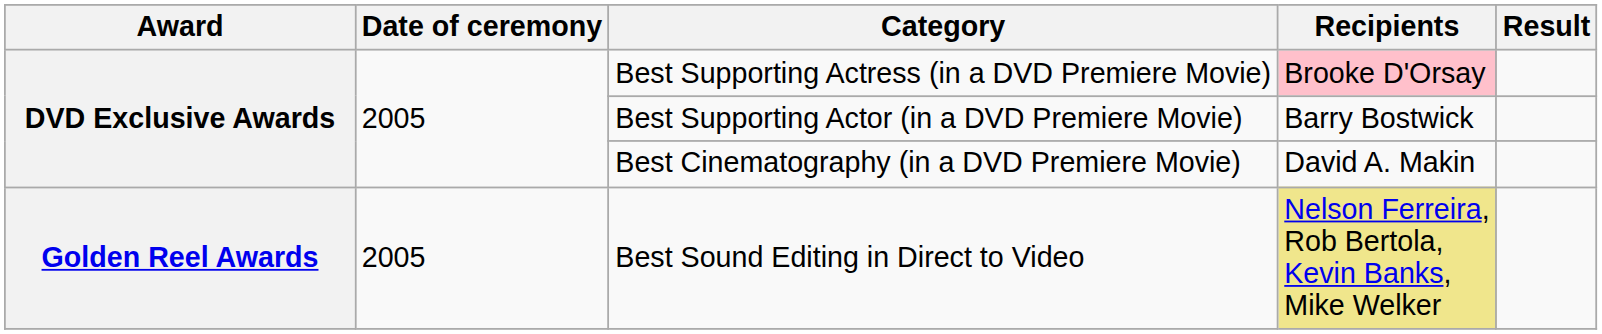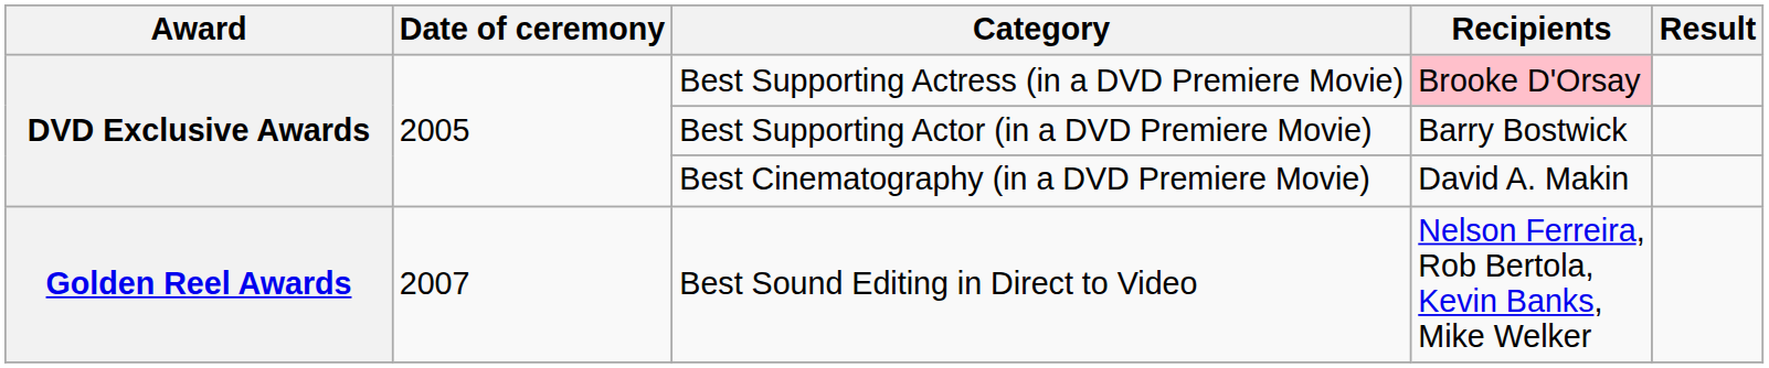 <table class="wikitable sortable plainrowheaders">
 <tr>
 <th scope="col" style="width:22%;">Award</th>
 <th scope="col">Date of ceremony</th>
 <th scope="col">Category</th>
 <th scope="col">Recipients</th>
 <th scope="col">Result</th>
 </tr>
 <tr>
 <th scope="row" rowspan="3" style="text-align:center;">DVD Exclusive Awards</th>
 <td rowspan="3">2005</td>
 <td>Best Supporting Actress (in a DVD Premiere Movie)</td>
 <td style="background: pink;">Brooke D'Orsay</td>
 <td></td>
 </tr>
 <tr>
 <td>Best Supporting Actor (in a DVD Premiere Movie)</td>
 <td>Barry Bostwick</td>
 <td></td>
 </tr>
 <tr>
 <td>Best Cinematography (in a DVD Premiere Movie)</td>
 <td>David A. Makin</td>
 <td></td>
 </tr>
 <tr>
 <th scope="row" style="text-align:center;"><a href='#'>Golden Reel Awards</a></th>
-<td>2005</td>
+<td>2007</td>
 <td>Best Sound Editing in Direct to Video</td>
-<td style="background: khaki;"><a href='#'>Nelson Ferreira</a>, <br> Rob Bertola, <br> <a href='#'>Kevin Banks</a>, <br>Mike Welker</td>
+<td><a href='#'>Nelson Ferreira</a>, <br> Rob Bertola, <br> <a href='#'>Kevin Banks</a>, <br>Mike Welker</td>
 <td></td>
 </tr>
 </table>
